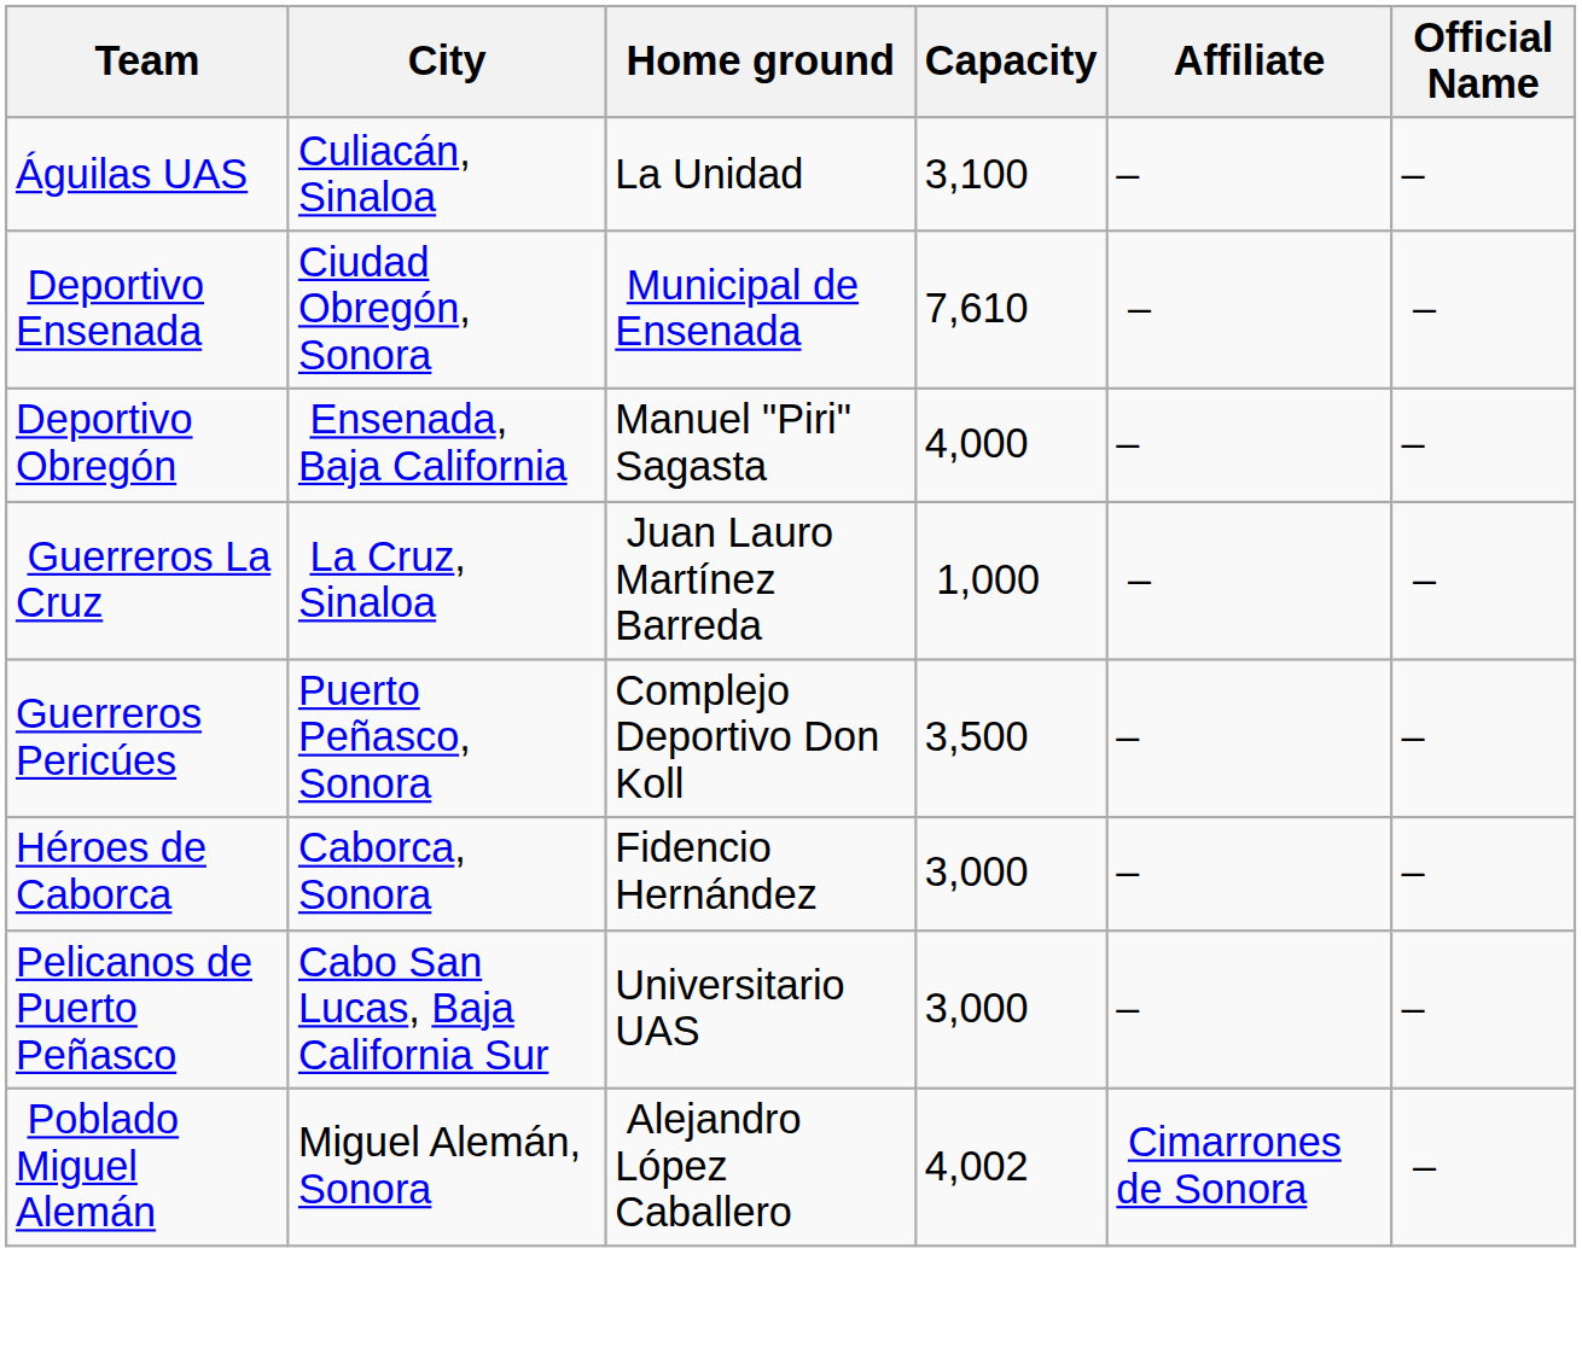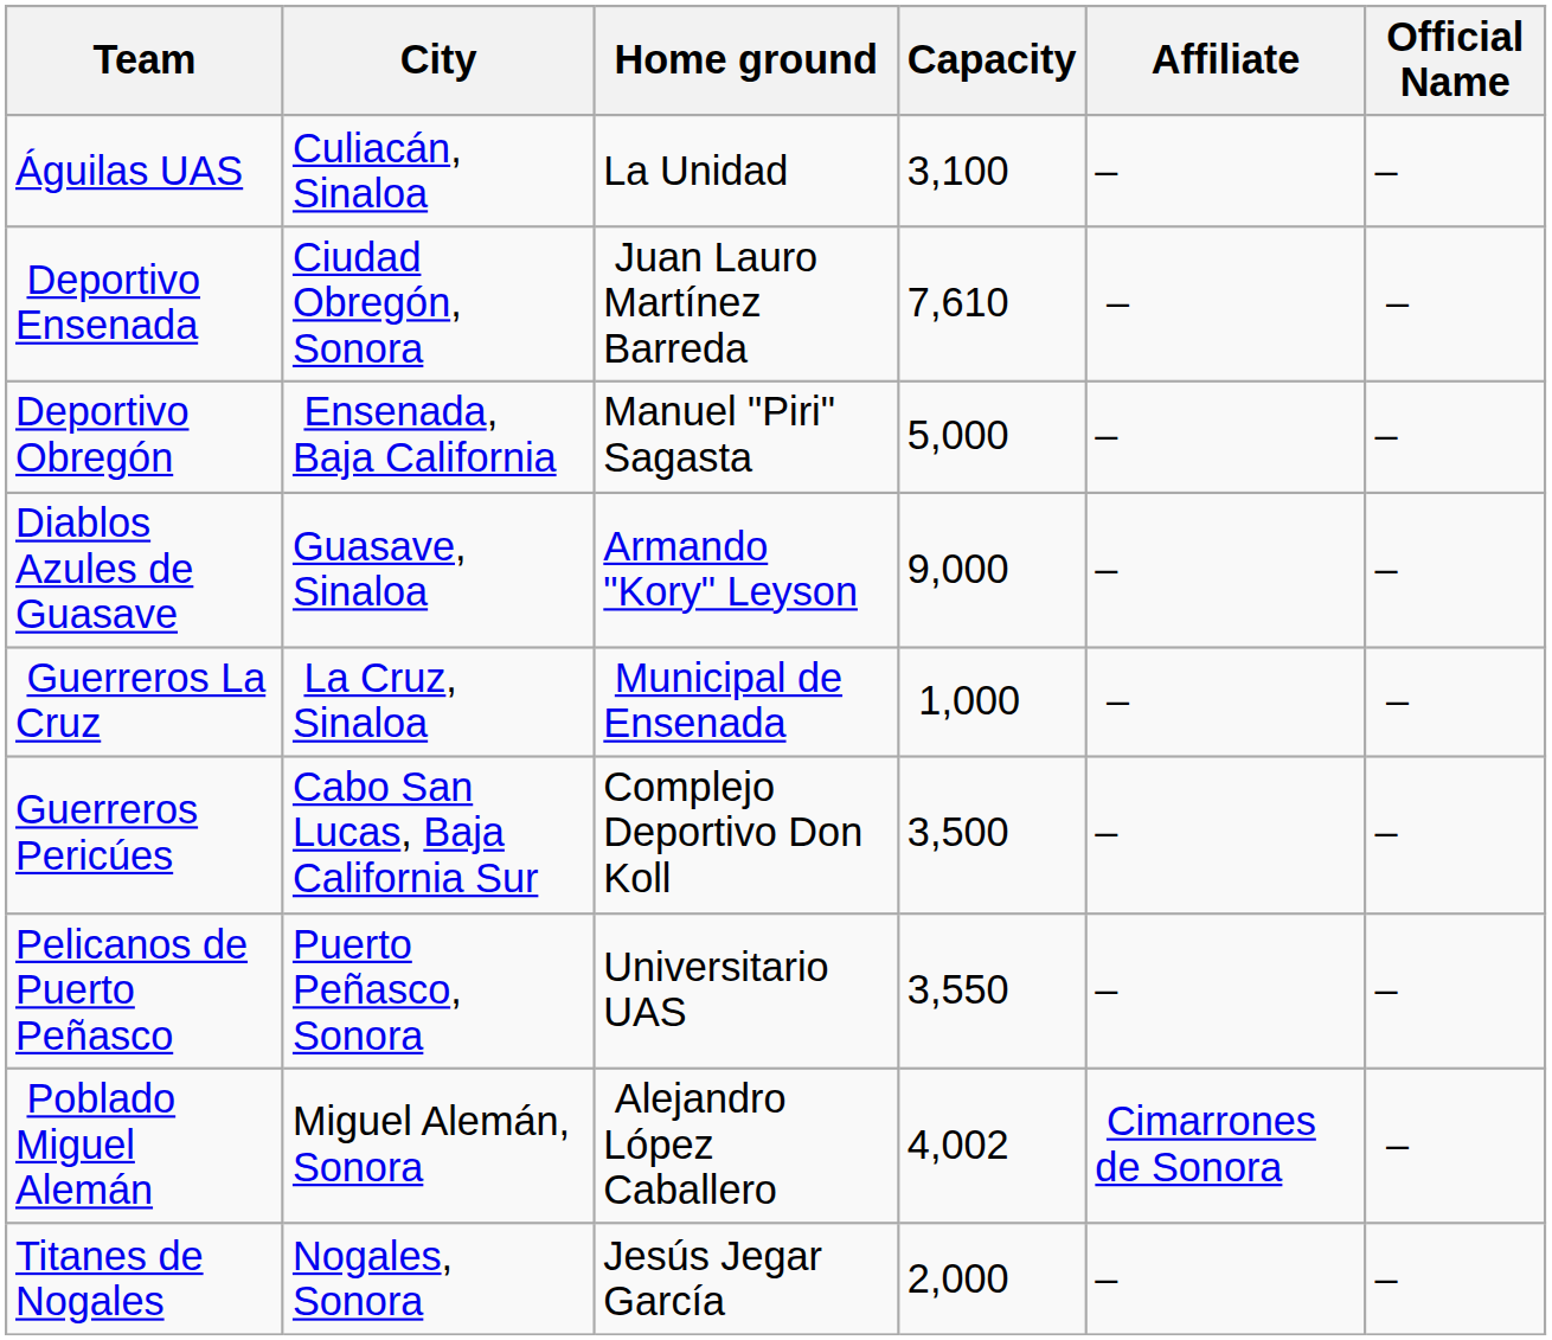 <table class="wikitable sortable">
 <tr>
 <th>Team</th>
 <th>City</th>
 <th>Home ground</th>
 <th>Capacity</th>
 <th>Affiliate</th>
 <th>Official Name</th>
 </tr>
 <tr>
 <td><a href='#'>Águilas UAS</a></td>
 <td><a href='#'>Culiacán</a>, <a href='#'>Sinaloa</a></td>
 <td>La Unidad</td>
 <td>3,100</td>
 <td>–</td>
 <td>–</td>
 </tr>
 <tr>
 <td> <a href='#'>Deportivo Ensenada</a> </td>
 <td><a href='#'>Ciudad Obregón</a>, <a href='#'>Sonora</a></td>
-<td> <a href='#'>Municipal de Ensenada</a> </td>
+<td> Juan Lauro Martínez Barreda</td>
 <td>7,610</td>
 <td> – </td>
 <td> –</td>
 </tr>
 <tr>
 <td><a href='#'>Deportivo Obregón</a></td>
 <td> <a href='#'>Ensenada</a>, <a href='#'>Baja California</a></td>
 <td>Manuel "Piri" Sagasta</td>
-<td>4,000</td>
+<td>5,000</td>
+<td>–</td>
+<td>–</td>
+</tr>
+<tr>
+<td><a href='#'>Diablos Azules de Guasave</a></td>
+<td><a href='#'>Guasave</a>, <a href='#'>Sinaloa</a></td>
+<td><a href='#'>Armando "Kory" Leyson</a></td>
+<td>9,000</td>
 <td>–</td>
 <td>–</td>
 </tr>
 <tr>
 <td> <a href='#'>Guerreros La Cruz</a> </td>
 <td> <a href='#'>La Cruz</a>, <a href='#'>Sinaloa</a> </td>
-<td> Juan Lauro Martínez Barreda</td>
+<td> <a href='#'>Municipal de Ensenada</a> </td>
 <td> 1,000 </td>
 <td> – </td>
 <td> –</td>
 </tr>
 <tr>
 <td><a href='#'>Guerreros Pericúes</a></td>
-<td><a href='#'>Puerto Peñasco</a>, <a href='#'>Sonora</a></td>
+<td><a href='#'>Cabo San Lucas</a>, <a href='#'>Baja California Sur</a></td>
 <td>Complejo Deportivo Don Koll</td>
 <td>3,500</td>
 <td>–</td>
 <td>–</td>
 </tr>
 <tr>
-<td><a href='#'>Héroes de Caborca</a></td>
-<td><a href='#'>Caborca</a>, <a href='#'>Sonora</a></td>
-<td>Fidencio Hernández</td>
-<td>3,000</td>
-<td>–</td>
-<td>–</td>
-</tr>
-<tr>
 <td><a href='#'>Pelicanos de Puerto Peñasco</a></td>
-<td><a href='#'>Cabo San Lucas</a>, <a href='#'>Baja California Sur</a></td>
+<td><a href='#'>Puerto Peñasco</a>, <a href='#'>Sonora</a></td>
 <td>Universitario UAS</td>
-<td>3,000</td>
+<td>3,550</td>
 <td>–</td>
 <td>–</td>
 </tr>
 <tr>
 <td> <a href='#'>Poblado Miguel Alemán</a></td>
 <td>Miguel Alemán, <a href='#'>Sonora</a></td>
 <td> Alejandro López Caballero</td>
 <td>4,002 </td>
 <td> <a href='#'>Cimarrones de Sonora</a> </td>
 <td> –</td>
 </tr>
+<tr>
+<td><a href='#'>Titanes de Nogales</a></td>
+<td><a href='#'>Nogales</a>, <a href='#'>Sonora</a></td>
+<td>Jesús Jegar García</td>
+<td>2,000</td>
+<td>–</td>
+<td>–</td>
+</tr>
 </table>
